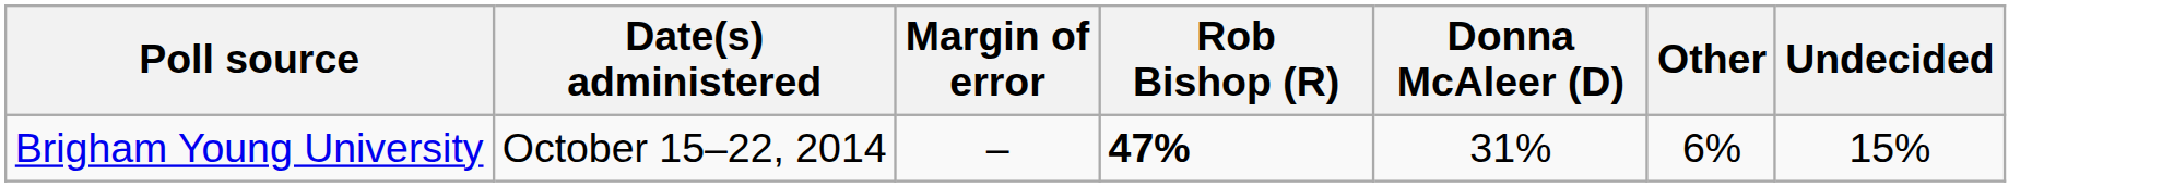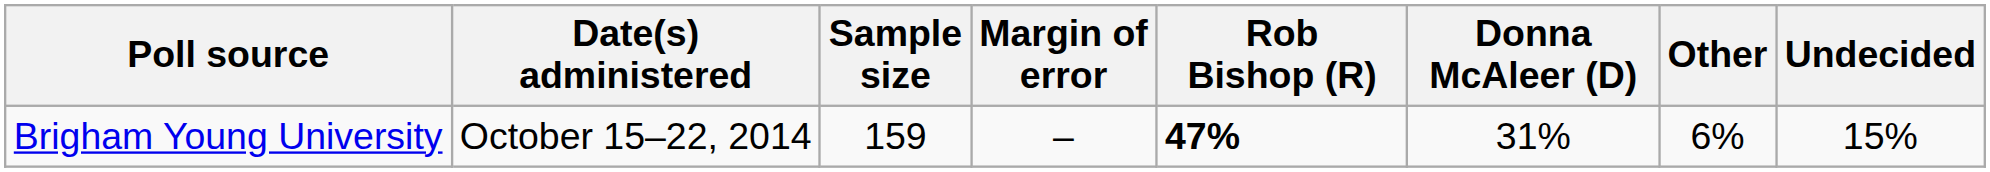 <table class="wikitable">
 <tr>
 <th>Poll source</th>
 <th>Date(s)<br>administered</th>
+<th>Sample<br>size</th>
 <th>Margin of<br>error</th>
 <th style="width:100px;">Rob<br>Bishop (R)</th>
 <th style="width:100px;">Donna<br>McAleer (D)</th>
 <th>Other</th>
 <th>Undecided</th>
 </tr>
 <tr>
 <td><a href='#'>Brigham Young University</a></td>
 <td align=center>October 15–22, 2014</td>
+<td align=center>159</td>
 <td align=center>–</td>
 <td><strong>47%</strong></td>
 <td align=center>31%</td>
 <td align=center>6%</td>
 <td align=center>15%</td>
 </tr>
 </table>
